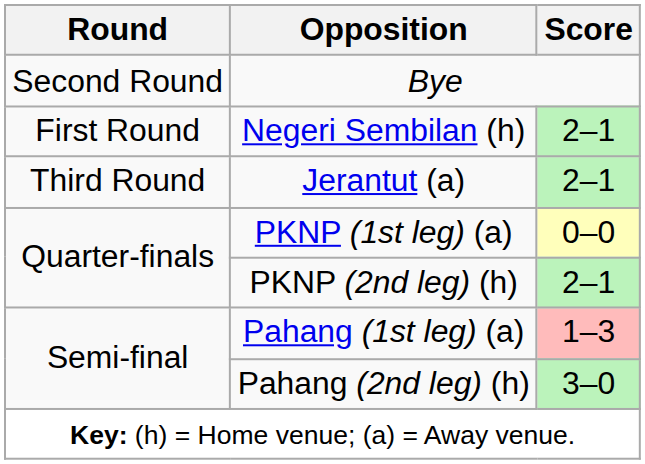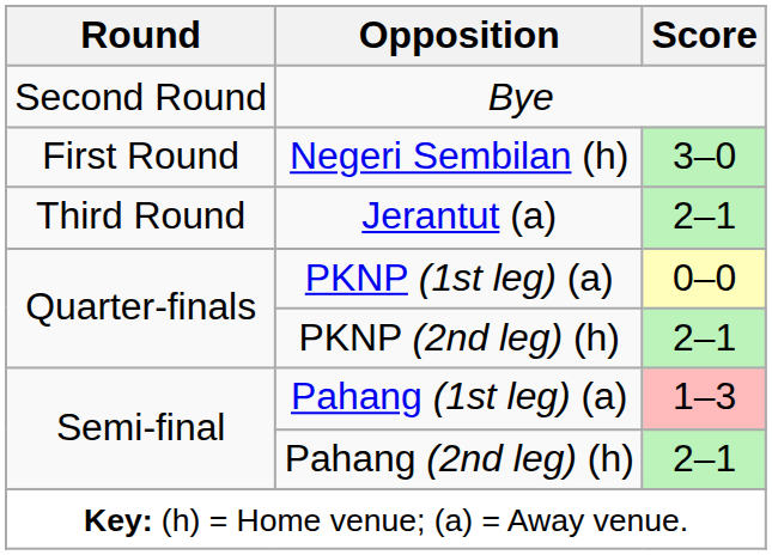 <table class="wikitable" style="text-align:center">
 <tr>
 <th>Round</th>
 <th>Opposition</th>
 <th>Score</th>
 </tr>
 <tr>
 <td>Second Round</td>
 <td colspan=2><em>Bye</em></td>
 </tr>
 <tr>
 <td>First Round</td>
 <td><a href='#'>Negeri Sembilan</a> (h)</td>
-<td style="background:#BBF3BB;">2–1</td>
+<td style="background:#BBF3BB;">3–0</td>
 </tr>
 <tr>
 <td>Third Round</td>
 <td><a href='#'>Jerantut</a> (a)</td>
 <td style="background:#BBF3BB;">2–1</td>
 </tr>
 <tr>
 <td rowspan="2">Quarter-finals</td>
 <td><a href='#'>PKNP</a> <em>(1st leg)</em> (a)</td>
 <td style="background:#FFFFBB;">0–0</td>
 </tr>
 <tr>
 <td>PKNP <em>(2nd leg)</em> (h)</td>
 <td style="background:#BBF3BB;">2–1</td>
 </tr>
 <tr>
 <td rowspan="2">Semi-final</td>
 <td><a href='#'>Pahang</a> <em>(1st leg)</em> (a)</td>
 <td style="background:#FFBBBB;">1–3</td>
 </tr>
 <tr>
 <td>Pahang <em>(2nd leg)</em> (h)</td>
-<td style="background:#BBF3BB;">3–0</td>
+<td style="background:#BBF3BB;">2–1</td>
 </tr>
 <tr>
 <td colspan="4" style="background-color:white"><small><strong>Key:</strong> (h) = Home venue; (a) = Away venue.</small></td>
 </tr>
 </table>
